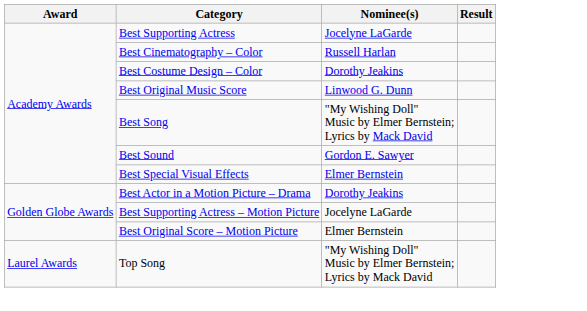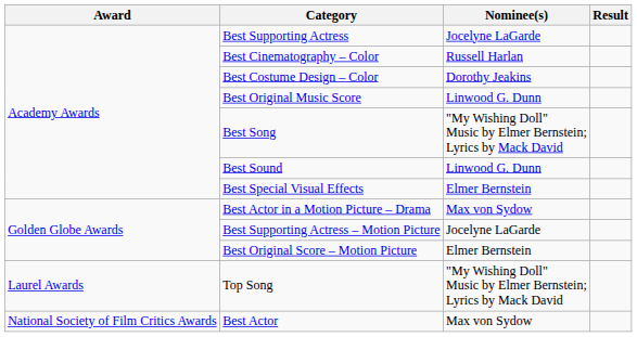 <table class="wikitable plainrowheaders">
 <tr>
 <th>Award</th>
 <th>Category</th>
 <th>Nominee(s)</th>
 <th>Result</th>
 </tr>
 <tr>
 <td rowspan="7"><a href='#'>Academy Awards</a></td>
 <td><a href='#'>Best Supporting Actress</a></td>
 <td><a href='#'>Jocelyne LaGarde</a></td>
 <td></td>
 </tr>
 <tr>
 <td><a href='#'>Best Cinematography – Color</a></td>
 <td><a href='#'>Russell Harlan</a></td>
 <td></td>
 </tr>
 <tr>
 <td><a href='#'>Best Costume Design – Color</a></td>
 <td><a href='#'>Dorothy Jeakins</a></td>
 <td></td>
 </tr>
 <tr>
 <td><a href='#'>Best Original Music Score</a></td>
 <td><a href='#'>Linwood G. Dunn</a></td>
 <td></td>
 </tr>
 <tr>
 <td><a href='#'>Best Song</a></td>
 <td>"My Wishing Doll" <br> Music by Elmer Bernstein; <br> Lyrics by <a href='#'>Mack David</a></td>
 <td></td>
 </tr>
 <tr>
 <td><a href='#'>Best Sound</a></td>
-<td><a href='#'>Gordon E. Sawyer</a></td>
+<td><a href='#'>Linwood G. Dunn</a></td>
 <td></td>
 </tr>
 <tr>
 <td><a href='#'>Best Special Visual Effects</a></td>
 <td><a href='#'>Elmer Bernstein</a></td>
 <td></td>
 </tr>
 <tr>
 <td rowspan="3"><a href='#'>Golden Globe Awards</a></td>
 <td><a href='#'>Best Actor in a Motion Picture – Drama</a></td>
-<td><a href='#'>Dorothy Jeakins</a></td>
+<td><a href='#'>Max von Sydow</a></td>
 <td></td>
 </tr>
 <tr>
 <td><a href='#'>Best Supporting Actress – Motion Picture</a></td>
 <td>Jocelyne LaGarde</td>
 <td></td>
 </tr>
 <tr>
 <td><a href='#'>Best Original Score – Motion Picture</a></td>
 <td>Elmer Bernstein</td>
 <td></td>
 </tr>
 <tr>
 <td><a href='#'>Laurel Awards</a></td>
 <td>Top Song</td>
 <td>"My Wishing Doll" <br> Music by Elmer Bernstein; <br> Lyrics by Mack David</td>
 <td></td>
 </tr>
+<tr>
+<td><a href='#'>National Society of Film Critics Awards</a></td>
+<td><a href='#'>Best Actor</a></td>
+<td>Max von Sydow</td>
+<td></td>
+</tr>
 </table>
